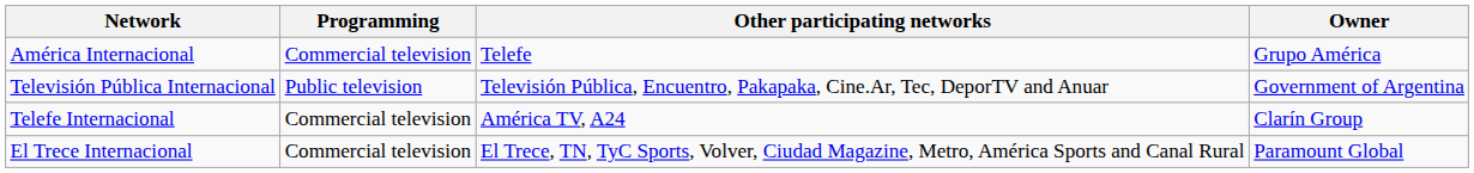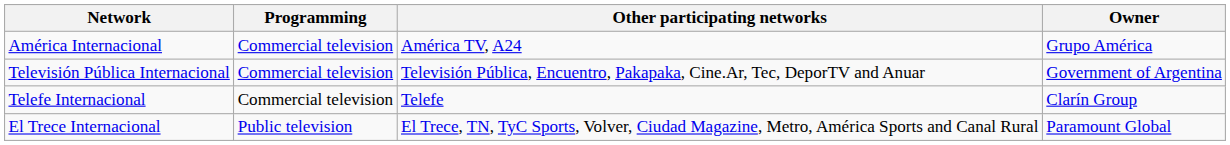 <table class="wikitable">
 <tr>
 <th>Network</th>
 <th>Programming</th>
 <th>Other participating networks</th>
 <th>Owner</th>
 </tr>
 <tr>
 <td><a href='#'>América Internacional</a></td>
 <td><a href='#'>Commercial television</a></td>
-<td><a href='#'>Telefe</a></td>
+<td><a href='#'>América TV</a>, <a href='#'>A24</a></td>
 <td><a href='#'>Grupo América</a></td>
 </tr>
 <tr>
 <td><a href='#'>Televisión Pública Internacional</a></td>
-<td><a href='#'>Public television</a></td>
+<td><a href='#'>Commercial television</a></td>
 <td><a href='#'>Televisión Pública</a>, <a href='#'>Encuentro</a>, <a href='#'>Pakapaka</a>, Cine.Ar, Tec, DeporTV and Anuar</td>
 <td><a href='#'>Government of Argentina</a></td>
 </tr>
 <tr>
 <td><a href='#'>Telefe Internacional</a></td>
 <td>Commercial television</td>
-<td><a href='#'>América TV</a>, <a href='#'>A24</a></td>
+<td><a href='#'>Telefe</a></td>
 <td><a href='#'>Clarín Group</a></td>
 </tr>
 <tr>
 <td><a href='#'>El Trece Internacional</a></td>
-<td>Commercial television</td>
+<td><a href='#'>Public television</a></td>
 <td><a href='#'>El Trece</a>, <a href='#'>TN</a>, <a href='#'>TyC Sports</a>, Volver, <a href='#'>Ciudad Magazine</a>, Metro, América Sports and Canal Rural</td>
 <td><a href='#'>Paramount Global</a></td>
 </tr>
 </table>
